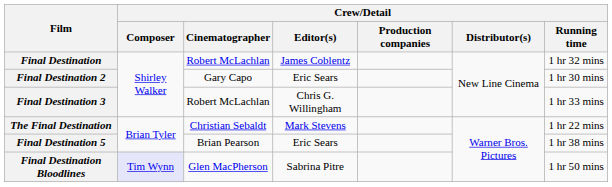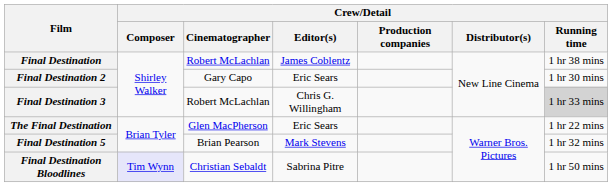 <table class="wikitable sortable" style="text-align:center; width:99%">
 <tr>
 <th rowspan="2">Film</th>
 <th colspan="6">Crew/Detail</th>
 </tr>
 <tr>
 <th>Composer</th>
 <th>Cinematographer</th>
 <th>Editor(s)</th>
 <th>Production companies</th>
 <th>Distributor(s)</th>
 <th>Running time</th>
 </tr>
 <tr>
 <th><em>Final Destination</em></th>
 <td rowspan="3"><a href='#'>Shirley Walker</a></td>
 <td><a href='#'>Robert McLachlan</a></td>
 <td><a href='#'>James Coblentz</a></td>
 <td></td>
 <td rowspan="3">New Line Cinema</td>
-<td>1 hr 32 mins</td>
+<td>1 hr 38 mins</td>
 </tr>
 <tr>
 <th><em>Final Destination 2</em></th>
 <td>Gary Capo</td>
 <td>Eric Sears</td>
 <td></td>
 <td>1 hr 30 mins</td>
 </tr>
 <tr>
 <th><em>Final Destination 3</em></th>
 <td>Robert McLachlan</td>
 <td>Chris G. Willingham</td>
 <td></td>
-<td>1 hr 33 mins</td>
+<td style="background: lightgrey;">1 hr 33 mins</td>
 </tr>
 <tr>
 <th><em>The Final Destination</em></th>
 <td rowspan="2"><a href='#'>Brian Tyler</a></td>
-<td><a href='#'>Christian Sebaldt</a></td>
-<td><a href='#'>Mark Stevens</a></td>
+<td><a href='#'>Glen MacPherson</a></td>
+<td>Eric Sears</td>
 <td></td>
 <td rowspan="3"><a href='#'>Warner Bros. Pictures</a></td>
 <td>1 hr 22 mins</td>
 </tr>
 <tr>
 <th><em>Final Destination 5</em></th>
 <td>Brian Pearson</td>
-<td>Eric Sears</td>
+<td><a href='#'>Mark Stevens</a></td>
 <td></td>
-<td>1 hr 38 mins</td>
+<td>1 hr 32 mins</td>
 </tr>
 <tr>
 <th><em>Final Destination Bloodlines</em></th>
 <td style="background: lavender;"><a href='#'>Tim Wynn</a></td>
-<td><a href='#'>Glen MacPherson</a></td>
+<td><a href='#'>Christian Sebaldt</a></td>
 <td>Sabrina Pitre</td>
 <td></td>
 <td>1 hr 50 mins</td>
 </tr>
 </table>
